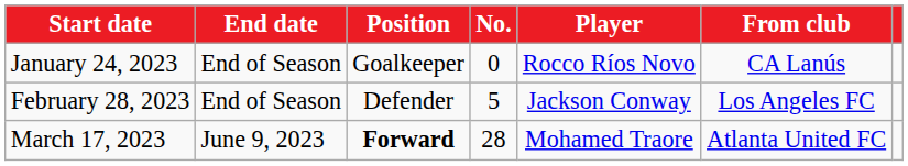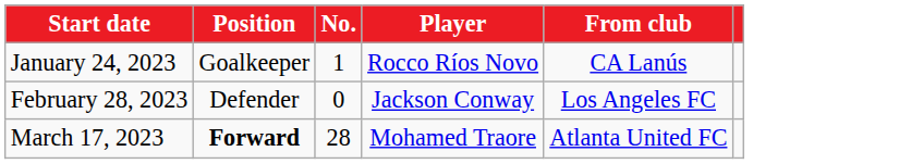 <table class="wikitable">
 <tr>
 <th style="background:#EC1C24; color:white;"><strong>Start date</strong></th>
-<th style="background:#EC1C24; color:white;"><strong>End date</strong></th>
 <th style="background:#EC1C24; color:white;"><strong>Position</strong></th>
 <th style="background:#EC1C24; color:white;"><strong>No.</strong></th>
 <th style="background:#EC1C24; color:white;"><strong>Player</strong></th>
 <th style="background:#EC1C24; color:white;"><strong>From club</strong></th>
 <th style="background:#EC1C24; color:white;"><strong></strong></th>
 </tr>
 <tr>
 <td>January 24, 2023</td>
-<td>End of Season</td>
 <td style="text-align:center;">Goalkeeper</td>
-<td style="text-align:center;">0</td>
+<td style="text-align:center;">1</td>
 <td style="text-align:center;"> <a href='#'>Rocco Ríos Novo</a></td>
 <td style="text-align:center;"> <a href='#'>CA Lanús</a></td>
 <td style="text-align:center;"></td>
 </tr>
 <tr>
 <td>February 28, 2023</td>
-<td>End of Season</td>
 <td style="text-align:center;">Defender</td>
-<td style="text-align:center;">5</td>
+<td style="text-align:center;">0</td>
 <td style="text-align:center;"> <a href='#'>Jackson Conway</a></td>
 <td style="text-align:center;"> <a href='#'>Los Angeles FC</a></td>
 <td style="text-align:center;"></td>
 </tr>
 <tr>
 <td>March 17, 2023</td>
-<td>June 9, 2023</td>
 <td style="text-align:center;"><strong>Forward</strong></td>
 <td style="text-align:center;">28</td>
 <td style="text-align:center;"> <a href='#'>Mohamed Traore</a></td>
 <td style="text-align:center;"> <a href='#'>Atlanta United FC</a></td>
 <td style="text-align:center;"></td>
 </tr>
 </table>
